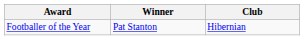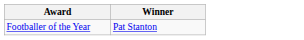 <table class="wikitable">
 <tr>
 <th width=170>Award</th>
 <th width=150>Winner</th>
-<th width=150>Club</th>
 </tr>
 <tr>
 <td><a href='#'>Footballer of the Year</a></td>
 <td> <a href='#'>Pat Stanton</a></td>
-<td><a href='#'>Hibernian</a></td>
 </tr>
 </table>
